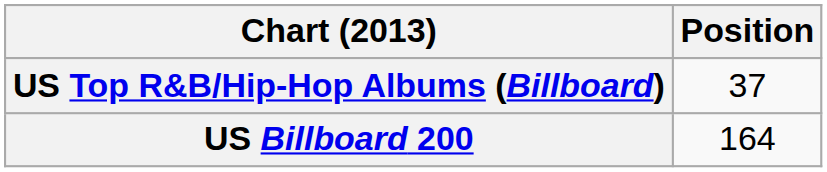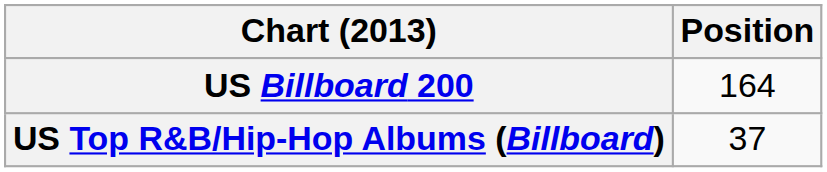 <table class="wikitable sortable plainrowheaders">
 <tr>
 <th scope="col">Chart (2013)</th>
 <th scope="col">Position</th>
 </tr>
 <tr>
+<th scope="row">US <a href='#'><em>Billboard</em> 200</a></th>
+<td style="text-align:center;">164</td>
+</tr>
+<tr>
 <th scope="row">US <a href='#'>Top R&B/Hip-Hop Albums</a> (<em><a href='#'>Billboard</a></em>)</th>
 <td style="text-align:center;">37</td>
 </tr>
-<tr>
-<th scope="row">US <a href='#'><em>Billboard</em> 200</a></th>
-<td style="text-align:center;">164</td>
-</tr>
 </table>
